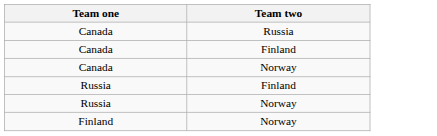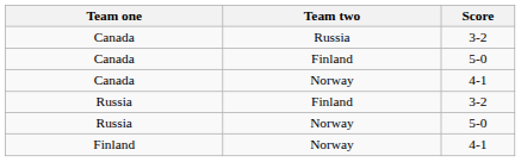 <table class="wikitable" style="text-align: center">
 <tr>
 <th width=250>Team one</th>
 <th width=250>Team two</th>
+<th width=80>Score</th>
 </tr>
 <tr>
 <td> Canada</td>
 <td> Russia</td>
+<td>3-2</td>
 </tr>
 <tr>
 <td> Canada</td>
 <td> Finland</td>
+<td>5-0</td>
 </tr>
 <tr>
 <td> Canada</td>
 <td> Norway</td>
+<td>4-1</td>
 </tr>
 <tr>
 <td> Russia</td>
 <td> Finland</td>
+<td>3-2</td>
 </tr>
 <tr>
 <td> Russia</td>
 <td> Norway</td>
+<td>5-0</td>
 </tr>
 <tr>
 <td> Finland</td>
 <td> Norway</td>
+<td>4-1</td>
 </tr>
 </table>
